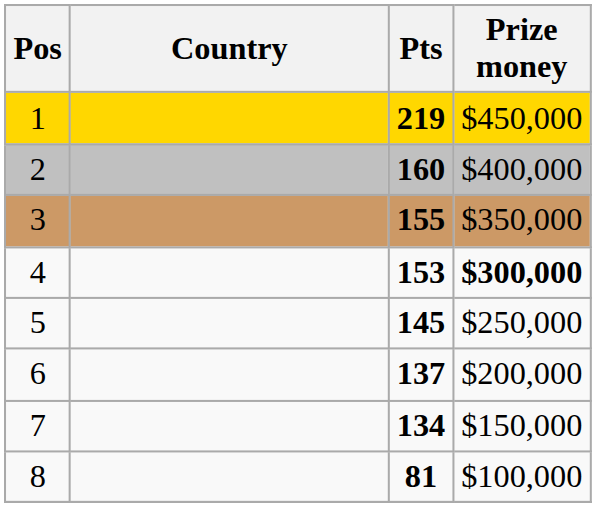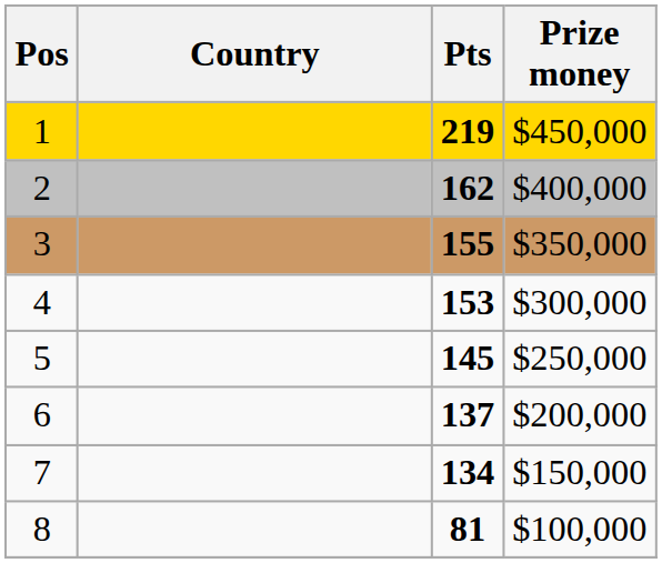 <table class="wikitable" style="text-align: center; font-size:100%">
 <tr>
 <th width="25">Pos</th>
 <th width="150">Country</th>
 <th width="25">Pts</th>
 <th width="50">Prize money</th>
 </tr>
 <tr style="background:gold;">
 <td>1</td>
 <td align="left"><strong></strong></td>
 <td><strong>219</strong></td>
 <td>$450,000</td>
 </tr>
 <tr style="background:silver;">
 <td>2</td>
 <td align="left"><strong></strong></td>
-<td><strong>160</strong></td>
+<td><strong>162</strong></td>
 <td>$400,000</td>
 </tr>
 <tr style="background:#c96;">
 <td>3</td>
 <td align="left"><strong></strong></td>
 <td><strong>155</strong></td>
 <td>$350,000</td>
 </tr>
 <tr>
 <td>4</td>
 <td align="left"><strong></strong></td>
 <td><strong>153</strong></td>
-<td><strong>$300,000</strong></td>
+<td>$300,000</td>
 </tr>
 <tr>
 <td>5</td>
 <td align="left"><strong></strong></td>
 <td><strong>145</strong></td>
 <td>$250,000</td>
 </tr>
 <tr>
 <td>6</td>
 <td align="left"><strong></strong></td>
 <td><strong>137</strong></td>
 <td>$200,000</td>
 </tr>
 <tr>
 <td>7</td>
 <td align="left"><strong></strong></td>
 <td><strong>134</strong></td>
 <td>$150,000</td>
 </tr>
 <tr>
 <td>8</td>
 <td align="left"><strong></strong></td>
 <td><strong>81</strong></td>
 <td>$100,000</td>
 </tr>
 <tr>
 </tr>
 </table>
